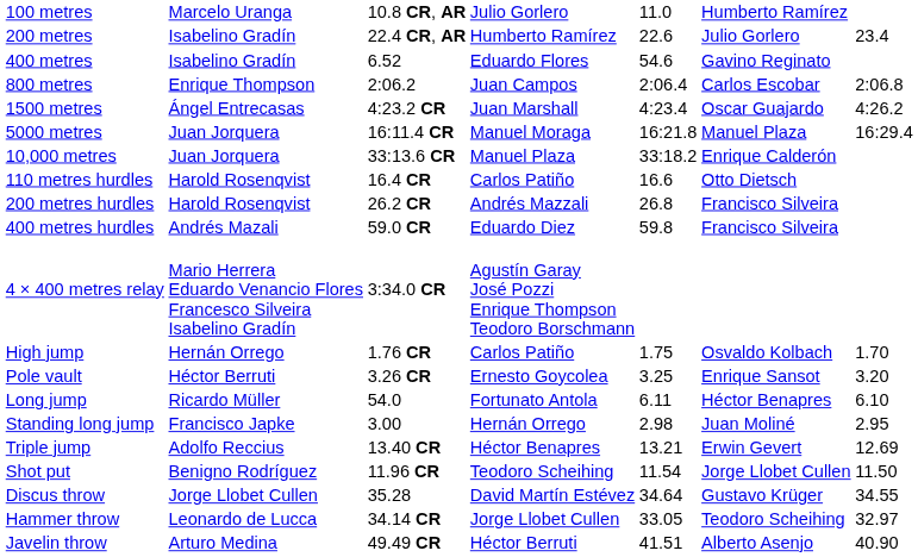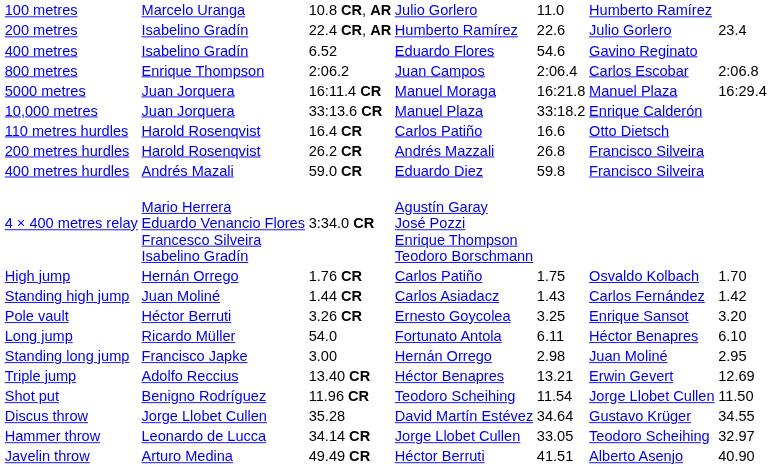 <table>
 <tr>
 <td><a href='#'>100 metres</a></td>
 <td><a href='#'>Marcelo Uranga</a><br> </td>
 <td>10.8 <strong>CR</strong>, <strong>AR</strong></td>
 <td><a href='#'>Julio Gorlero</a><br> </td>
 <td>11.0</td>
 <td><a href='#'>Humberto Ramírez</a><br> </td>
 <td></td>
 </tr>
 <tr>
 <td><a href='#'>200 metres</a></td>
 <td><a href='#'>Isabelino Gradín</a><br> </td>
 <td>22.4 <strong>CR</strong>, <strong>AR</strong></td>
 <td><a href='#'>Humberto Ramírez</a><br> </td>
 <td>22.6</td>
 <td><a href='#'>Julio Gorlero</a><br> </td>
 <td>23.4</td>
 </tr>
 <tr>
 <td><a href='#'>400 metres</a></td>
 <td><a href='#'>Isabelino Gradín</a><br> </td>
 <td>6.52</td>
 <td><a href='#'>Eduardo Flores</a><br> </td>
 <td>54.6</td>
 <td><a href='#'>Gavino Reginato</a><br> </td>
 <td></td>
 </tr>
 <tr>
 <td><a href='#'>800 metres</a></td>
 <td><a href='#'>Enrique Thompson</a><br> </td>
 <td>2:06.2</td>
 <td><a href='#'>Juan Campos</a><br> </td>
 <td>2:06.4</td>
 <td><a href='#'>Carlos Escobar</a><br> </td>
 <td>2:06.8</td>
-</tr>
-<tr>
-<td><a href='#'>1500 metres</a></td>
-<td><a href='#'>Ángel Entrecasas</a><br> </td>
-<td>4:23.2 <strong>CR</strong></td>
-<td><a href='#'>Juan Marshall</a><br> </td>
-<td>4:23.4</td>
-<td><a href='#'>Oscar Guajardo</a><br> </td>
-<td>4:26.2</td>
 </tr>
 <tr>
 <td><a href='#'>5000 metres</a></td>
 <td><a href='#'>Juan Jorquera</a><br> </td>
 <td>16:11.4 <strong>CR</strong></td>
 <td><a href='#'>Manuel Moraga</a><br> </td>
 <td>16:21.8</td>
 <td><a href='#'>Manuel Plaza</a><br> </td>
 <td>16:29.4</td>
 </tr>
 <tr>
 <td><a href='#'>10,000 metres</a></td>
 <td><a href='#'>Juan Jorquera</a><br> </td>
 <td>33:13.6 <strong>CR</strong></td>
 <td><a href='#'>Manuel Plaza</a><br> </td>
 <td>33:18.2</td>
 <td><a href='#'>Enrique Calderón</a><br> </td>
 <td></td>
 </tr>
 <tr>
 <td><a href='#'>110 metres hurdles</a></td>
 <td><a href='#'>Harold Rosenqvist</a><br> </td>
 <td>16.4 <strong>CR</strong></td>
 <td><a href='#'>Carlos Patiño</a><br> </td>
 <td>16.6</td>
 <td><a href='#'>Otto Dietsch</a><br> </td>
 <td></td>
 </tr>
 <tr>
 <td><a href='#'>200 metres hurdles</a></td>
 <td><a href='#'>Harold Rosenqvist</a><br> </td>
 <td>26.2 <strong>CR</strong></td>
 <td><a href='#'>Andrés Mazzali</a><br> </td>
 <td>26.8</td>
 <td><a href='#'>Francisco Silveira</a><br> </td>
 <td></td>
 </tr>
 <tr>
 <td><a href='#'>400 metres hurdles</a></td>
 <td><a href='#'>Andrés Mazali</a><br> </td>
 <td>59.0 <strong>CR</strong></td>
 <td><a href='#'>Eduardo Diez</a><br> </td>
 <td>59.8</td>
 <td><a href='#'>Francisco Silveira</a><br> </td>
 <td></td>
 </tr>
 <tr>
 <td><a href='#'>4 × 400 metres relay</a></td>
 <td><br><a href='#'>Mario Herrera</a><br><a href='#'>Eduardo Venancio Flores</a><br><a href='#'>Francesco Silveira</a><br><a href='#'>Isabelino Gradín</a></td>
 <td>3:34.0 <strong>CR</strong></td>
 <td><br><a href='#'>Agustín Garay</a><br><a href='#'>José Pozzi</a><br><a href='#'>Enrique Thompson</a><br><a href='#'>Teodoro Borschmann</a></td>
 <td></td>
 <td></td>
 <td></td>
 </tr>
 <tr>
 <td><a href='#'>High jump</a></td>
 <td><a href='#'>Hernán Orrego</a><br> </td>
 <td>1.76 <strong>CR</strong></td>
 <td><a href='#'>Carlos Patiño</a><br> </td>
 <td>1.75</td>
 <td><a href='#'>Osvaldo Kolbach</a><br> </td>
 <td>1.70</td>
+</tr>
+<tr>
+<td><a href='#'>Standing high jump</a></td>
+<td><a href='#'>Juan Moliné</a><br> </td>
+<td>1.44 <strong>CR</strong></td>
+<td><a href='#'>Carlos Asiadacz</a><br> </td>
+<td>1.43</td>
+<td><a href='#'>Carlos Fernández</a><br> </td>
+<td>1.42</td>
 </tr>
 <tr>
 <td><a href='#'>Pole vault</a></td>
 <td><a href='#'>Héctor Berruti</a><br> </td>
 <td>3.26 <strong>CR</strong></td>
 <td><a href='#'>Ernesto Goycolea</a><br> </td>
 <td>3.25</td>
 <td><a href='#'>Enrique Sansot</a><br> </td>
 <td>3.20</td>
 </tr>
 <tr>
 <td><a href='#'>Long jump</a></td>
 <td><a href='#'>Ricardo Müller</a><br> </td>
 <td>54.0</td>
 <td><a href='#'>Fortunato Antola</a><br> </td>
 <td>6.11</td>
 <td><a href='#'>Héctor Benapres</a><br> </td>
 <td>6.10</td>
 </tr>
 <tr>
 <td><a href='#'>Standing long jump</a></td>
 <td><a href='#'>Francisco Japke</a><br> </td>
 <td>3.00</td>
 <td><a href='#'>Hernán Orrego</a><br> </td>
 <td>2.98</td>
 <td><a href='#'>Juan Moliné</a><br> </td>
 <td>2.95</td>
 </tr>
 <tr>
 <td><a href='#'>Triple jump</a></td>
 <td><a href='#'>Adolfo Reccius</a><br> </td>
 <td>13.40 <strong>CR</strong></td>
 <td><a href='#'>Héctor Benapres</a><br> </td>
 <td>13.21</td>
 <td><a href='#'>Erwin Gevert</a><br> </td>
 <td>12.69</td>
 </tr>
 <tr>
 <td><a href='#'>Shot put</a></td>
 <td><a href='#'>Benigno Rodríguez</a><br> </td>
 <td>11.96 <strong>CR</strong></td>
 <td><a href='#'>Teodoro Scheihing</a><br> </td>
 <td>11.54</td>
 <td><a href='#'>Jorge Llobet Cullen</a><br> </td>
 <td>11.50</td>
 </tr>
 <tr>
 <td><a href='#'>Discus throw</a></td>
 <td><a href='#'>Jorge Llobet Cullen</a><br> </td>
 <td>35.28</td>
 <td><a href='#'>David Martín Estévez</a><br> </td>
 <td>34.64</td>
 <td><a href='#'>Gustavo Krüger</a><br> </td>
 <td>34.55</td>
 </tr>
 <tr>
 <td><a href='#'>Hammer throw</a></td>
 <td><a href='#'>Leonardo de Lucca</a><br> </td>
 <td>34.14 <strong>CR</strong></td>
 <td><a href='#'>Jorge Llobet Cullen</a><br> </td>
 <td>33.05</td>
 <td><a href='#'>Teodoro Scheihing</a><br> </td>
 <td>32.97</td>
 </tr>
 <tr>
 <td><a href='#'>Javelin throw</a></td>
 <td><a href='#'>Arturo Medina</a><br> </td>
 <td>49.49 <strong>CR</strong></td>
 <td><a href='#'>Héctor Berruti</a><br> </td>
 <td>41.51</td>
 <td><a href='#'>Alberto Asenjo</a><br> </td>
 <td>40.90</td>
 </tr>
 </table>
